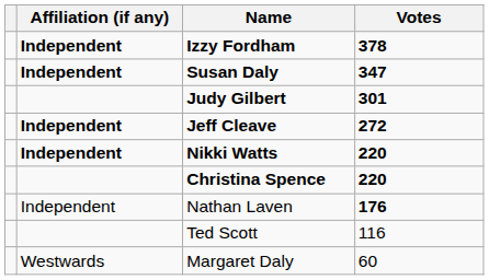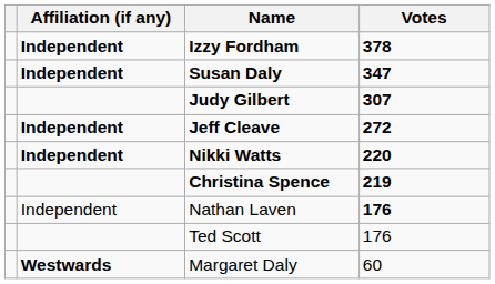 <table class="wikitable" style="width:51%;">
 <tr>
 <th style="width:1%;"></th>
 <th style="width:15%;">Affiliation (if any)</th>
 <th style="width:20%;">Name</th>
 <th style="width:15%;">Votes</th>
 </tr>
 <tr>
 <td bgcolor=></td>
 <td><strong>Independent</strong></td>
 <td><strong>Izzy Fordham</strong></td>
 <td><strong>378</strong></td>
 </tr>
 <tr>
 <td bgcolor=></td>
 <td><strong>Independent</strong></td>
 <td><strong>Susan Daly</strong></td>
 <td><strong>347</strong></td>
 </tr>
 <tr>
 <td bgcolor=></td>
 <td><strong></strong></td>
 <td><strong>Judy Gilbert</strong></td>
-<td><strong>301</strong></td>
+<td><strong>307</strong></td>
 </tr>
 <tr>
 <td bgcolor=></td>
 <td><strong>Independent</strong></td>
 <td><strong>Jeff Cleave</strong></td>
 <td><strong>272</strong></td>
 </tr>
 <tr>
 <td bgcolor=></td>
 <td><strong>Independent</strong></td>
 <td><strong>Nikki Watts</strong></td>
 <td><strong>220</strong></td>
 </tr>
 <tr>
 <td bgcolor=></td>
 <td><strong></strong></td>
 <td><strong>Christina Spence</strong></td>
-<td><strong>220</strong></td>
+<td><strong>219</strong></td>
 </tr>
 <tr>
 <td bgcolor=></td>
 <td>Independent</td>
 <td>Nathan Laven</td>
 <td><strong>176</strong></td>
 </tr>
 <tr>
 <td bgcolor=></td>
 <td></td>
 <td>Ted Scott</td>
-<td>116</td>
+<td>176</td>
 </tr>
 <tr>
 <td bgcolor=></td>
-<td>Westwards</td>
+<td><strong>Westwards</strong></td>
 <td>Margaret Daly</td>
 <td>60</td>
 </tr>
 </table>
